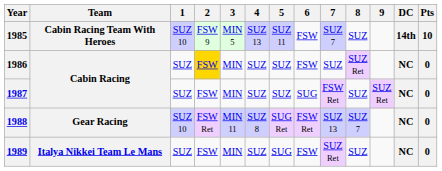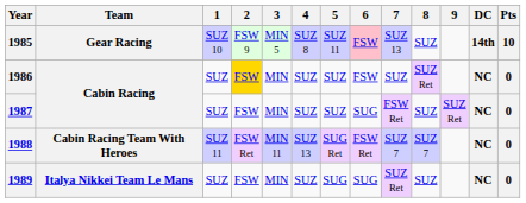 <table class="wikitable" style="text-align:center; font-size:90%">
 <tr>
 <th>Year</th>
 <th>Team</th>
 <th>1</th>
 <th>2</th>
 <th>3</th>
 <th>4</th>
 <th>5</th>
 <th>6</th>
 <th>7</th>
 <th>8</th>
 <th>9</th>
 <th>DC</th>
 <th>Pts</th>
 </tr>
 <tr>
 <th>1985</th>
-<th>Cabin Racing Team With Heroes</th>
+<th>Gear Racing</th>
 <td bgcolor="#CFCFFF"><a href='#'>SUZ</a><br><small>10</small></td>
 <td bgcolor="#DFFFDF"><a href='#'>FSW</a><br><small>9</small></td>
 <td bgcolor="#DFFFDF"><a href='#'>MIN</a><br><small>5</small></td>
+<td bgcolor="#CFCFFF"><a href='#'>SUZ</a><br><small>8</small></td>
+<td bgcolor="#CFCFFF"><a href='#'>SUZ</a><br><small>11</small></td>
+<td style="background: pink;"><a href='#'>FSW</a></td>
 <td bgcolor="#CFCFFF"><a href='#'>SUZ</a><br><small>13</small></td>
-<td bgcolor="#CFCFFF"><a href='#'>SUZ</a><br><small>11</small></td>
-<td><a href='#'>FSW</a></td>
-<td bgcolor="#CFCFFF"><a href='#'>SUZ</a><br><small>7</small></td>
 <td><a href='#'>SUZ</a></td>
 <td></td>
 <th>14th</th>
 <th>10</th>
 </tr>
 <tr>
 <th>1986</th>
 <th rowspan="2">Cabin Racing</th>
 <td><a href='#'>SUZ</a></td>
 <td style="background: gold;"><a href='#'>FSW</a></td>
 <td><a href='#'>MIN</a></td>
 <td><a href='#'>SUZ</a></td>
 <td><a href='#'>SUZ</a></td>
 <td><a href='#'>FSW</a></td>
 <td><a href='#'>SUZ</a></td>
 <td bgcolor="#EFCFFF"><a href='#'>SUZ</a><br><small>Ret</small></td>
 <td></td>
 <th>NC</th>
 <th>0</th>
 </tr>
 <tr>
 <th><a href='#'>1987</a></th>
 <td><a href='#'>SUZ</a></td>
 <td><a href='#'>FSW</a></td>
 <td><a href='#'>MIN</a></td>
 <td><a href='#'>SUZ</a></td>
 <td><a href='#'>SUZ</a></td>
 <td><a href='#'>SUG</a></td>
 <td bgcolor="#EFCFFF"><a href='#'>FSW</a><br><small>Ret</small></td>
 <td><a href='#'>SUZ</a></td>
 <td bgcolor="#EFCFFF"><a href='#'>SUZ</a><br><small>Ret</small></td>
 <th>NC</th>
 <th>0</th>
 </tr>
 <tr>
 <th><a href='#'>1988</a></th>
-<th>Gear Racing</th>
-<td bgcolor="#CFCFFF"><a href='#'>SUZ</a><br><small>10</small></td>
+<th>Cabin Racing Team With Heroes</th>
+<td bgcolor="#CFCFFF"><a href='#'>SUZ</a><br><small>11</small></td>
 <td bgcolor="#EFCFFF"><a href='#'>FSW</a><br><small>Ret</small></td>
 <td bgcolor="#CFCFFF"><a href='#'>MIN</a><br><small>11</small></td>
-<td bgcolor="#CFCFFF"><a href='#'>SUZ</a><br><small>8</small></td>
+<td bgcolor="#CFCFFF"><a href='#'>SUZ</a><br><small>13</small></td>
 <td bgcolor="#EFCFFF"><a href='#'>SUG</a><br><small>Ret</small></td>
 <td bgcolor="#EFCFFF"><a href='#'>FSW</a><br><small>Ret</small></td>
-<td bgcolor="#CFCFFF"><a href='#'>SUZ</a><br><small>13</small></td>
+<td bgcolor="#CFCFFF"><a href='#'>SUZ</a><br><small>7</small></td>
 <td bgcolor="#CFCFFF"><a href='#'>SUZ</a><br><small>7</small></td>
 <td></td>
 <th>NC</th>
 <th>0</th>
 </tr>
 <tr>
 <th><a href='#'>1989</a></th>
 <th><a href='#'>Italya Nikkei Team Le Mans</a></th>
 <td><a href='#'>SUZ</a></td>
 <td><a href='#'>FSW</a></td>
 <td><a href='#'>MIN</a></td>
 <td><a href='#'>SUZ</a></td>
 <td><a href='#'>SUG</a></td>
-<td><a href='#'>FSW</a></td>
+<td><a href='#'>SUG</a></td>
 <td bgcolor="#EFCFFF"><a href='#'>SUZ</a><br><small>Ret</small></td>
 <td><a href='#'>SUZ</a></td>
 <td></td>
 <th>NC</th>
 <th>0</th>
 </tr>
 </table>
